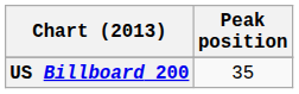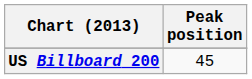 <table class="wikitable sortable plainrowheaders" style="text-align:center">
 <tr>
 <th scope="col">Chart (2013)</th>
 <th scope="col">Peak<br> position</th>
 </tr>
 <tr>
 </tr>
 <tr>
 </tr>
 <tr>
 </tr>
 <tr>
 </tr>
 <tr>
 </tr>
 <tr>
 </tr>
 <tr>
 </tr>
 <tr>
 </tr>
 <tr>
 </tr>
 <tr>
 </tr>
 <tr>
 <th scope="row">US <a href='#'><em>Billboard</em> 200</a></th>
-<td>35</td>
+<td>45</td>
 </tr>
 </table>
